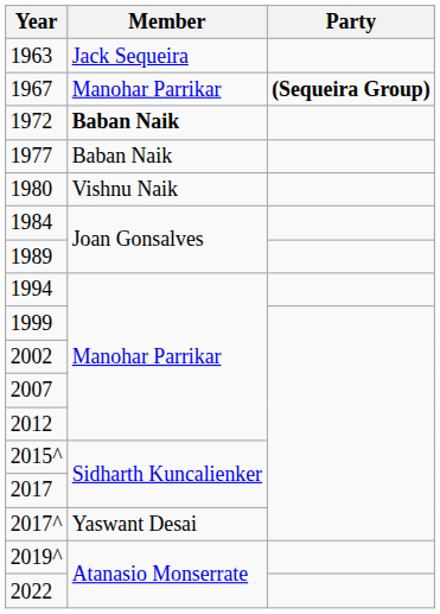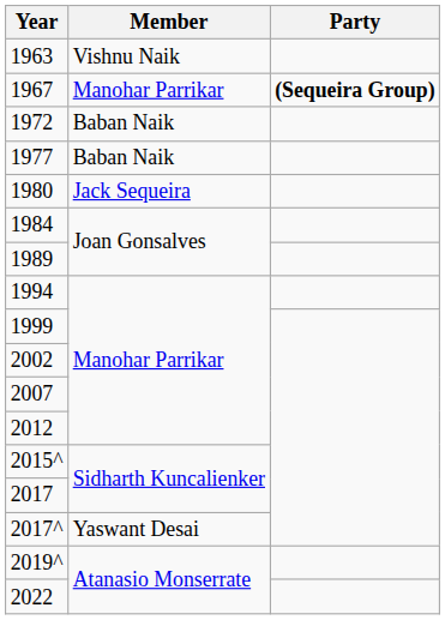 <table class="wikitable sortable">
 <tr>
 <th>Year</th>
 <th>Member</th>
 <th colspan="2">Party</th>
 </tr>
 <tr>
 <td>1963</td>
-<td><a href='#'>Jack Sequeira</a></td>
+<td>Vishnu Naik</td>
 <td></td>
 </tr>
 <tr>
 <td>1967</td>
 <td><a href='#'>Manohar Parrikar</a></td>
 <td><strong> (Sequeira Group)</strong></td>
 </tr>
 <tr>
 <td>1972</td>
-<td><strong>Baban Naik</strong></td>
+<td>Baban Naik</td>
 <td></td>
 </tr>
 <tr>
 <td>1977</td>
 <td>Baban Naik</td>
 <td></td>
 </tr>
 <tr>
 <td>1980</td>
-<td>Vishnu Naik</td>
+<td><a href='#'>Jack Sequeira</a></td>
 <td></td>
 </tr>
 <tr>
 <td>1984</td>
 <td rowspan="2">Joan Gonsalves</td>
 <td></td>
 </tr>
 <tr>
 <td>1989</td>
 </tr>
 <tr>
 <td>1994</td>
 <td rowspan="5"><a href='#'>Manohar Parrikar</a></td>
 <td></td>
 </tr>
 <tr>
 <td>1999</td>
 </tr>
 <tr>
 <td>2002</td>
 </tr>
 <tr>
 <td>2007</td>
 </tr>
 <tr>
 <td>2012</td>
 </tr>
 <tr>
 <td>2015^</td>
 <td rowspan="2"><a href='#'>Sidharth Kuncalienker</a></td>
 </tr>
 <tr>
 <td>2017</td>
 </tr>
 <tr>
 <td>2017^</td>
 <td>Yaswant Desai</td>
 </tr>
 <tr>
 <td>2019^</td>
 <td rowspan="2"><a href='#'>Atanasio Monserrate</a></td>
 <td></td>
 </tr>
 <tr>
 <td>2022</td>
 <td></td>
 </tr>
 </table>
